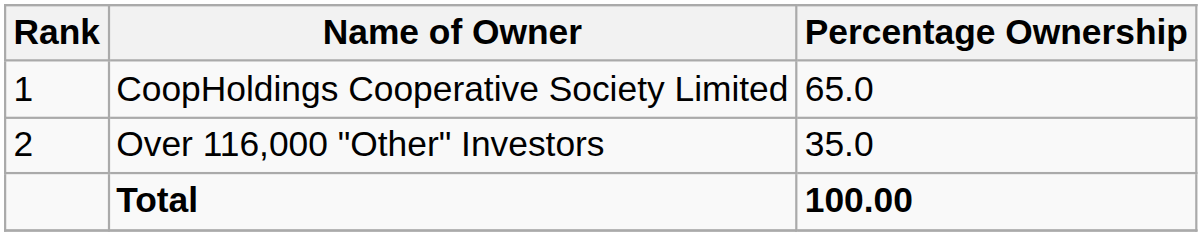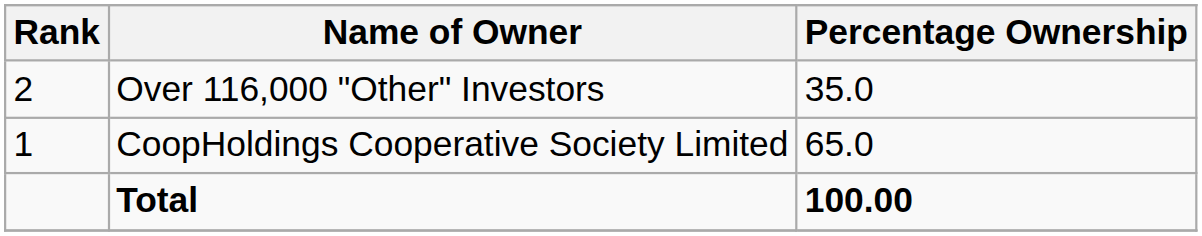 <table class="wikitable sortable" style="margin:0.5em auto">
 <tr>
 </tr>
 <tr>
 <th style="width:2em;">Rank</th>
 <th>Name of Owner</th>
 <th>Percentage Ownership</th>
 </tr>
 <tr>
+<td>2</td>
+<td>Over 116,000 "Other" Investors</td>
+<td>35.0</td>
+</tr>
+<tr>
 <td>1</td>
 <td>CoopHoldings Cooperative Society Limited</td>
 <td>65.0</td>
-</tr>
-<tr>
-<td>2</td>
-<td>Over 116,000 "Other" Investors</td>
-<td>35.0</td>
 </tr>
 <tr>
 <td></td>
 <td><strong>Total</strong></td>
 <td><strong>100.00</strong></td>
 </tr>
 <tr>
 </tr>
 </table>
